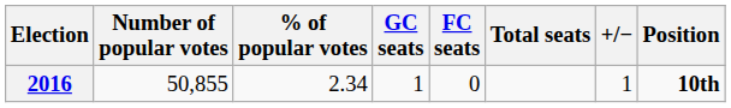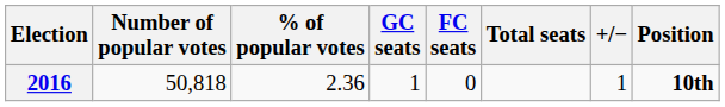 <table class="wikitable" style="text-align: right;">
 <tr align=center>
 <th><strong>Election</strong></th>
 <th>Number of<br>popular votes</th>
 <th>% of<br>popular votes</th>
 <th><a href='#'>GC</a><br>seats</th>
 <th><a href='#'>FC</a><br>seats</th>
 <th>Total seats</th>
 <th>+/−</th>
 <th>Position</th>
 </tr>
 <tr>
 <th><a href='#'>2016</a></th>
-<td>50,855</td>
-<td>2.34</td>
+<td>50,818</td>
+<td>2.36</td>
 <td>1</td>
 <td>0</td>
 <td></td>
 <td>1 </td>
 <td><strong>10th</strong></td>
 </tr>
 </table>
